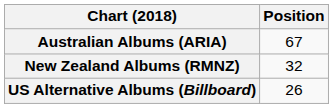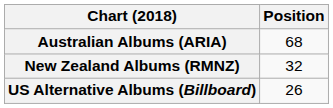 <table class="wikitable sortable plainrowheaders" style="text-align:center">
 <tr>
 <th scope="col">Chart (2018)</th>
 <th scope="col">Position</th>
 </tr>
 <tr>
 <th scope="row">Australian Albums (ARIA)</th>
-<td>67</td>
+<td>68</td>
 </tr>
 <tr>
 <th scope="row">New Zealand Albums (RMNZ)</th>
 <td>32</td>
 </tr>
 <tr>
 <th scope="row">US Alternative Albums (<em>Billboard</em>)</th>
 <td align="center">26</td>
 </tr>
 </table>
